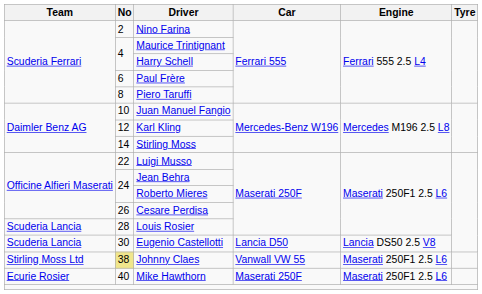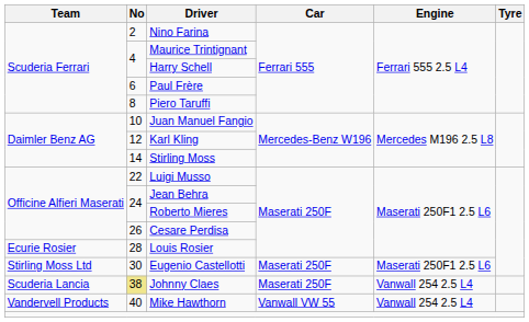 <table class="wikitable">
 <tr>
 <th>Team</th>
 <th>No</th>
 <th>Driver</th>
 <th>Car</th>
 <th>Engine</th>
 <th>Tyre</th>
 </tr>
 <tr>
 <td rowspan="5"> <a href='#'>Scuderia Ferrari</a></td>
 <td>2</td>
 <td> <a href='#'>Nino Farina</a></td>
 <td rowspan="5"><a href='#'>Ferrari 555</a></td>
 <td rowspan="5"><a href='#'>Ferrari</a> 555 2.5 <a href='#'>L4</a></td>
 <td rowspan="5"></td>
 </tr>
 <tr>
 <td rowspan="2">4</td>
 <td> <a href='#'>Maurice Trintignant</a></td>
 </tr>
 <tr>
 <td> <a href='#'>Harry Schell</a></td>
 </tr>
 <tr>
 <td>6</td>
 <td> <a href='#'>Paul Frère</a></td>
 </tr>
 <tr>
 <td>8</td>
 <td> <a href='#'>Piero Taruffi</a></td>
 </tr>
 <tr>
 <td rowspan="3"> <a href='#'>Daimler Benz AG</a></td>
 <td>10</td>
 <td> <a href='#'>Juan Manuel Fangio</a></td>
 <td rowspan="3"><a href='#'>Mercedes-Benz W196</a></td>
 <td rowspan="3"><a href='#'>Mercedes</a> M196 2.5 <a href='#'>L8</a></td>
 <td rowspan="3"></td>
 </tr>
 <tr>
 <td>12</td>
 <td> <a href='#'>Karl Kling</a></td>
 </tr>
 <tr>
 <td>14</td>
 <td> <a href='#'>Stirling Moss</a></td>
 </tr>
 <tr>
 <td rowspan="4"> <a href='#'>Officine Alfieri Maserati</a></td>
 <td>22</td>
 <td> <a href='#'>Luigi Musso</a></td>
 <td rowspan="5"><a href='#'>Maserati 250F</a></td>
 <td rowspan="5"><a href='#'>Maserati</a> 250F1 2.5 <a href='#'>L6</a></td>
 <td rowspan="6"></td>
 </tr>
 <tr>
 <td rowspan="2">24</td>
 <td> <a href='#'>Jean Behra</a></td>
 </tr>
 <tr>
 <td> <a href='#'>Roberto Mieres</a></td>
 </tr>
 <tr>
 <td>26</td>
 <td> <a href='#'>Cesare Perdisa</a></td>
 </tr>
 <tr>
-<td> <a href='#'>Scuderia Lancia</a></td>
+<td> <a href='#'>Ecurie Rosier</a></td>
 <td>28</td>
 <td> <a href='#'>Louis Rosier</a></td>
 </tr>
 <tr>
-<td> <a href='#'>Scuderia Lancia</a></td>
+<td> <a href='#'>Stirling Moss Ltd</a></td>
 <td>30</td>
 <td> <a href='#'>Eugenio Castellotti</a></td>
-<td><a href='#'>Lancia D50</a></td>
-<td><a href='#'>Lancia</a> DS50 2.5 <a href='#'>V8</a></td>
+<td><a href='#'>Maserati 250F</a></td>
+<td><a href='#'>Maserati</a> 250F1 2.5 <a href='#'>L6</a></td>
 </tr>
 <tr>
-<td> <a href='#'>Stirling Moss Ltd</a></td>
+<td> <a href='#'>Scuderia Lancia</a></td>
 <td style="background: khaki;">38</td>
 <td> <a href='#'>Johnny Claes</a></td>
-<td><a href='#'>Vanwall VW 55</a></td>
-<td><a href='#'>Maserati</a> 250F1 2.5 <a href='#'>L6</a></td>
+<td><a href='#'>Maserati 250F</a></td>
+<td><a href='#'>Vanwall</a> 254 2.5 <a href='#'>L4</a></td>
 <td></td>
 </tr>
 <tr>
-<td> <a href='#'>Ecurie Rosier</a></td>
+<td> <a href='#'>Vandervell Products</a></td>
 <td>40</td>
 <td> <a href='#'>Mike Hawthorn</a></td>
-<td><a href='#'>Maserati 250F</a></td>
-<td><a href='#'>Maserati</a> 250F1 2.5 <a href='#'>L6</a></td>
+<td><a href='#'>Vanwall VW 55</a></td>
+<td><a href='#'>Vanwall</a> 254 2.5 <a href='#'>L4</a></td>
 <td></td>
 </tr>
 <tr>
 <td colspan=6></td>
 </tr>
 </table>
